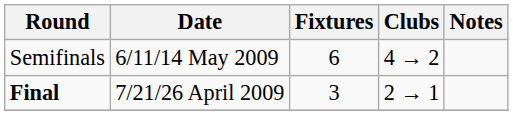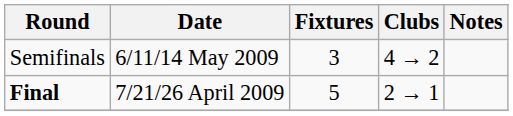 <table class="wikitable">
 <tr>
 <th>Round</th>
 <th>Date</th>
 <th>Fixtures</th>
 <th>Clubs</th>
 <th>Notes</th>
 </tr>
 <tr>
 <td>Semifinals</td>
 <td>6/11/14 May 2009</td>
-<td align="center">6</td>
+<td align="center">3</td>
 <td align="center">4 → 2</td>
 <td align="center"></td>
 </tr>
 <tr>
 <td><strong>Final</strong></td>
 <td>7/21/26 April 2009</td>
-<td align="center">3</td>
+<td align="center">5</td>
 <td align="center">2 → 1</td>
 <td align="center"></td>
 </tr>
 <tr>
 </tr>
 </table>
